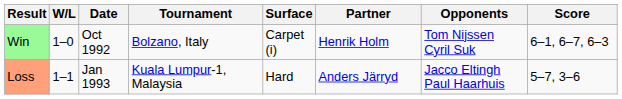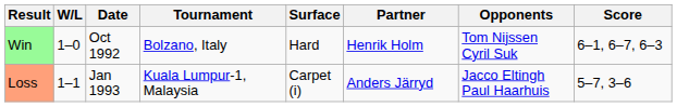 <table class="sortable wikitable">
 <tr>
 <th>Result</th>
 <th class="unsortable">W/L</th>
 <th style="width:55px">Date</th>
 <th style="width:160px">Tournament</th>
 <th style="width:50px">Surface</th>
 <th style="width:125px">Partner</th>
 <th style="width:125px">Opponents</th>
 <th style="width:105px" class="unsortable">Score</th>
 </tr>
 <tr>
 <td style="background:#98fb98;">Win</td>
 <td>1–0</td>
 <td>Oct 1992</td>
 <td><a href='#'>Bolzano</a>, Italy</td>
-<td>Carpet (i)</td>
+<td>Hard</td>
 <td> <a href='#'>Henrik Holm</a></td>
 <td> <a href='#'>Tom Nijssen</a> <br>  <a href='#'>Cyril Suk</a></td>
 <td>6–1, 6–7, 6–3</td>
 </tr>
 <tr>
 <td style="background:#ffa07a;">Loss</td>
 <td>1–1</td>
 <td>Jan 1993</td>
 <td><a href='#'>Kuala Lumpur</a>-1, Malaysia</td>
-<td>Hard</td>
+<td>Carpet (i)</td>
 <td> <a href='#'>Anders Järryd</a></td>
 <td> <a href='#'>Jacco Eltingh</a> <br>  <a href='#'>Paul Haarhuis</a></td>
 <td>5–7, 3–6</td>
 </tr>
 </table>
